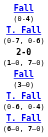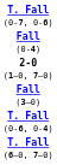 <table style="width:100%;" cellspacing="1">
 <tr>
 <th width=25%></th>
 <th width=10%></th>
 <th width=25%></th>
 </tr>
 <tr style=font-size:90%>
 <td align=right></td>
-<td align=center><strong> <a href='#'>Fall</a> </strong><br><small>(0-<strong>4</strong>)</small></td>
+<td align=center><strong> <a href='#'>T. Fall</a> </strong><br><small>(0-<strong>7</strong>, 0-<strong>6</strong>)</small></td>
 <td><strong> </strong></td>
 </tr>
 <tr style=font-size:90%>
 <td align=right></td>
-<td align=center><strong> <a href='#'>T. Fall</a> </strong><br><small>(0-<strong>7</strong>, 0-<strong>6</strong>)</small></td>
+<td align=center><strong> <a href='#'>Fall</a> </strong><br><small>(0-<strong>4</strong>)</small></td>
 <td><strong> </strong></td>
 </tr>
 <tr style=font-size:90%>
 <td align=right><strong></strong></td>
 <td align=center><strong> 2-0 </strong><br><small>(<strong>1</strong>–0, <strong>7</strong>–0)</small></td>
 <td></td>
 </tr>
 <tr style=font-size:90%>
 <td align=right><strong></strong></td>
 <td align=center><strong> <a href='#'>Fall</a> </strong><br><small>(<strong>3</strong>–0)</small></td>
 <td></td>
 </tr>
 <tr style=font-size:90%>
 <td align=right></td>
 <td align=center><strong> <a href='#'>T. Fall</a> </strong><br><small>(0-<strong>6</strong>, 0-<strong>4</strong>)</small></td>
 <td><strong> </strong></td>
 </tr>
 <tr style=font-size:90%>
 <td align=right><strong></strong></td>
 <td align=center><strong> <a href='#'>T. Fall</a> </strong><br><small>(<strong>6</strong>–0, <strong>7</strong>–0)</small></td>
 <td></td>
 </tr>
 </table>
